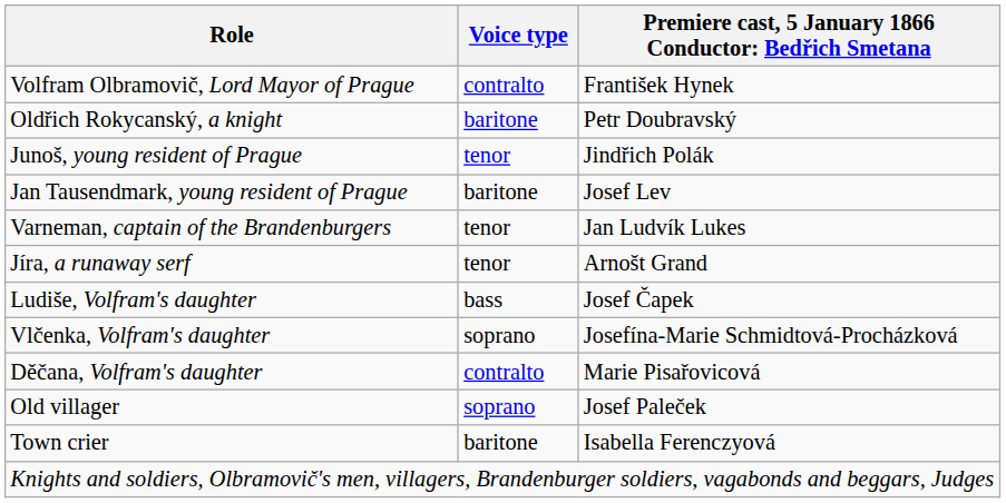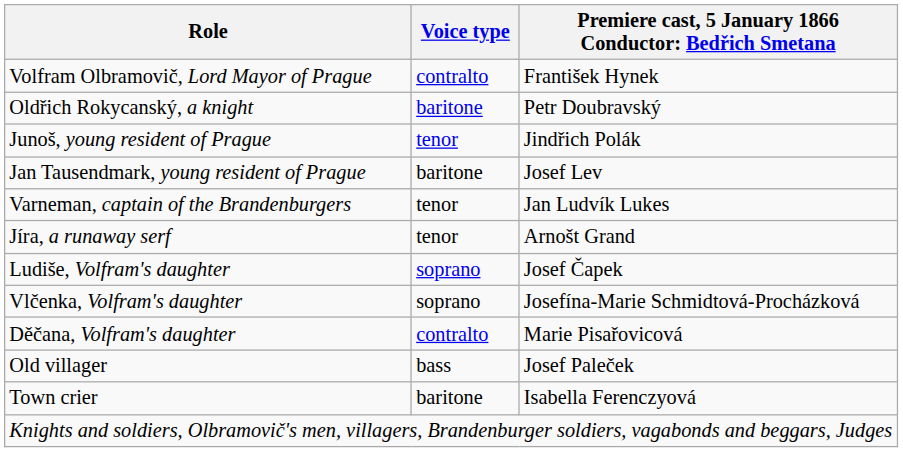 <table class="wikitable">
 <tr>
 <th>Role</th>
 <th><a href='#'>Voice type</a></th>
 <th>Premiere cast, 5 January 1866<br>Conductor: <a href='#'>Bedřich Smetana</a></th>
 </tr>
 <tr>
 <td>Volfram Olbramovič, <em>Lord Mayor of Prague</em></td>
 <td><a href='#'>contralto</a></td>
 <td>František Hynek</td>
 </tr>
 <tr>
 <td>Oldřich Rokycanský, <em>a knight</em></td>
 <td><a href='#'>baritone</a></td>
 <td>Petr Doubravský</td>
 </tr>
 <tr>
 <td>Junoš, <em>young resident of Prague</em></td>
 <td><a href='#'>tenor</a></td>
 <td>Jindřich Polák</td>
 </tr>
 <tr>
 <td>Jan Tausendmark, <em>young resident of Prague</em></td>
 <td>baritone</td>
 <td>Josef Lev</td>
 </tr>
 <tr>
 <td>Varneman, <em>captain of the Brandenburgers</em></td>
 <td>tenor</td>
 <td>Jan Ludvík Lukes</td>
 </tr>
 <tr>
 <td>Jíra, <em>a runaway serf</em></td>
 <td>tenor</td>
 <td>Arnošt Grand</td>
 </tr>
 <tr>
 <td>Ludiše, <em>Volfram's daughter</em></td>
-<td>bass</td>
+<td><a href='#'>soprano</a></td>
 <td>Josef Čapek</td>
 </tr>
 <tr>
 <td>Vlčenka, <em>Volfram's daughter</em></td>
 <td>soprano</td>
 <td>Josefína-Marie Schmidtová-Procházková</td>
 </tr>
 <tr>
 <td>Děčana, <em>Volfram's daughter</em></td>
 <td><a href='#'>contralto</a></td>
 <td>Marie Pisařovicová</td>
 </tr>
 <tr>
 <td>Old villager</td>
-<td><a href='#'>soprano</a></td>
+<td>bass</td>
 <td>Josef Paleček</td>
 </tr>
 <tr>
 <td>Town crier</td>
 <td>baritone</td>
 <td>Isabella Ferenczyová</td>
 </tr>
 <tr>
 <td colspan="3"><em>Knights and soldiers, Olbramovič's men, villagers, Brandenburger soldiers, vagabonds and beggars, Judges</em></td>
 </tr>
 </table>
